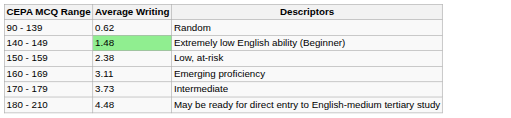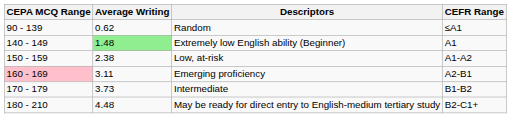 <table class="wikitable">
 <tr>
 <th>CEPA MCQ Range</th>
 <th>Average Writing</th>
 <th>Descriptors</th>
+<th>CEFR Range</th>
 </tr>
 <tr>
 <td>90 - 139</td>
 <td>0.62</td>
 <td>Random</td>
+<td>≤A1</td>
 </tr>
 <tr>
 <td>140 - 149</td>
 <td style="background: lightgreen;">1.48</td>
 <td>Extremely low English ability (Beginner)</td>
+<td>A1</td>
 </tr>
 <tr>
 <td>150 - 159</td>
 <td>2.38</td>
 <td>Low, at-risk</td>
+<td>A1-A2</td>
 </tr>
 <tr>
-<td>160 - 169</td>
+<td style="background: pink;">160 - 169</td>
 <td>3.11</td>
 <td>Emerging proficiency</td>
+<td>A2-B1</td>
 </tr>
 <tr>
 <td>170 - 179</td>
 <td>3.73</td>
 <td>Intermediate</td>
+<td>B1-B2</td>
 </tr>
 <tr>
 <td>180 - 210</td>
 <td>4.48</td>
 <td>May be ready for direct entry to English-medium tertiary study</td>
+<td>B2-C1+</td>
 </tr>
 </table>
